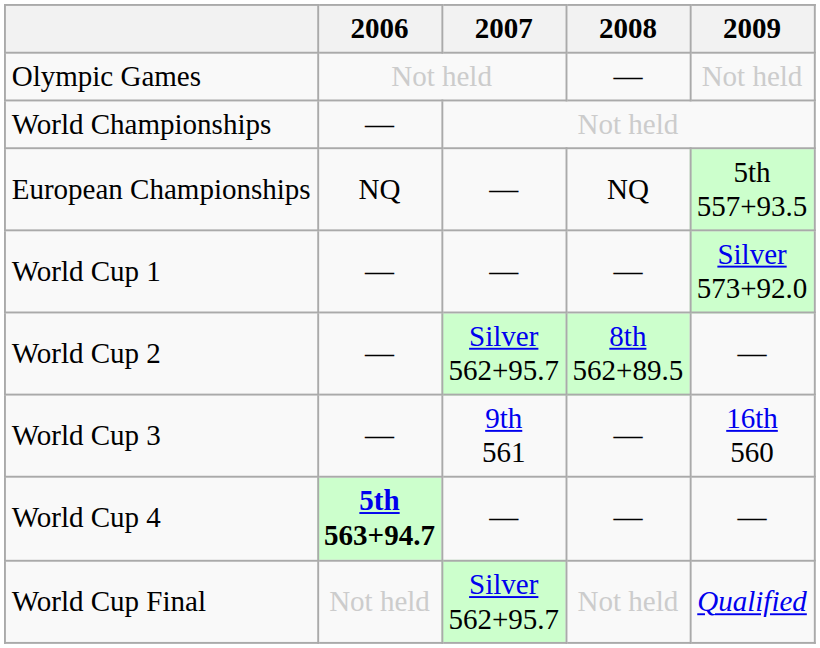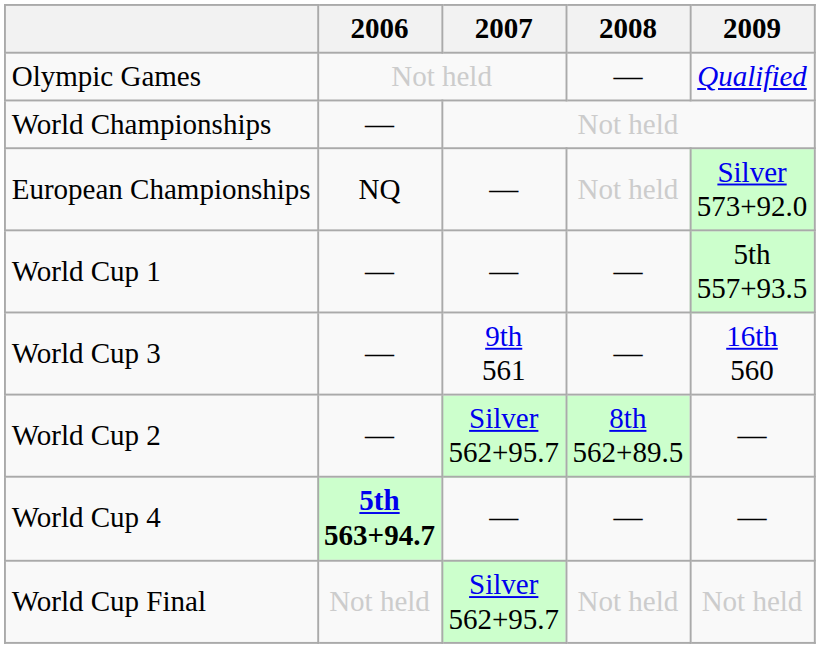 <table class="wikitable" style="font-size: 95%; text-align: center">
 <tr>
 <th></th>
 <th>2006</th>
 <th>2007</th>
 <th>2008</th>
 <th>2009</th>
 </tr>
 <tr>
 <td style="text-align: left">Olympic Games</td>
 <td colspan=2 style="color: #cccccc">Not held</td>
 <td>—</td>
-<td style="color: #cccccc">Not held</td>
+<td><em><a href='#'>Qualified</a></em></td>
 </tr>
 <tr>
 <td style="text-align: left">World Championships</td>
 <td>—</td>
 <td colspan=3 style="color: #cccccc">Not held</td>
 </tr>
 <tr>
 <td style="text-align: left">European Championships</td>
 <td>NQ</td>
 <td>—</td>
-<td>NQ</td>
-<td style="background: #ccffcc">5th<br>557+93.5</td>
+<td style="color: #cccccc">Not held</td>
+<td style="background: #ccffcc"> <a href='#'>Silver</a><br>573+92.0</td>
 </tr>
 <tr>
 <td style="text-align: left">World Cup 1</td>
 <td>—</td>
 <td>—</td>
 <td>—</td>
-<td style="background: #ccffcc"> <a href='#'>Silver</a><br>573+92.0</td>
+<td style="background: #ccffcc">5th<br>557+93.5</td>
+</tr>
+<tr>
+<td style="text-align: left">World Cup 3</td>
+<td>—</td>
+<td><a href='#'>9th</a><br>561</td>
+<td>—</td>
+<td><a href='#'>16th</a><br>560</td>
 </tr>
 <tr>
 <td style="text-align: left">World Cup 2</td>
 <td>—</td>
 <td style="background: #ccffcc"> <a href='#'>Silver</a><br>562+95.7</td>
 <td style="background: #ccffcc"><a href='#'>8th</a><br>562+89.5</td>
 <td>—</td>
-</tr>
-<tr>
-<td style="text-align: left">World Cup 3</td>
-<td>—</td>
-<td><a href='#'>9th</a><br>561</td>
-<td>—</td>
-<td><a href='#'>16th</a><br>560</td>
 </tr>
 <tr>
 <td style="text-align: left">World Cup 4</td>
 <td style="background: #ccffcc"><strong><a href='#'>5th</a><br>563+94.7</strong></td>
 <td>—</td>
 <td>—</td>
 <td>—</td>
 </tr>
 <tr>
 <td style="text-align: left">World Cup Final</td>
 <td style="color: #cccccc">Not held</td>
 <td style="background: #ccffcc"> <a href='#'>Silver</a><br>562+95.7</td>
 <td style="color: #cccccc">Not held</td>
-<td><em><a href='#'>Qualified</a></em></td>
+<td style="color: #cccccc">Not held</td>
 </tr>
 </table>
